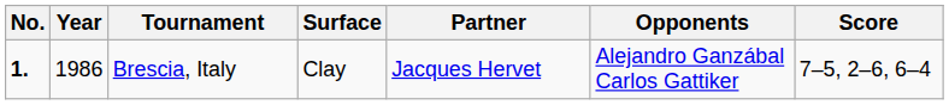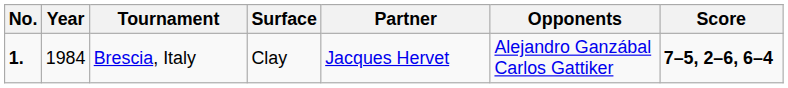 <table class="sortable wikitable" style=font-size:97%>
 <tr>
 <th style="width:20px">No.</th>
 <th style="width:30px">Year</th>
 <th style="width:130px">Tournament</th>
 <th style="width:50px">Surface</th>
 <th style="width:140px">Partner</th>
 <th style="width:140px">Opponents</th>
 <th style="width:100px" class="unsortable">Score</th>
 </tr>
 <tr>
 <td><strong>1.</strong></td>
-<td>1986</td>
+<td>1984</td>
 <td><a href='#'>Brescia</a>, Italy</td>
 <td>Clay</td>
 <td> <a href='#'>Jacques Hervet</a></td>
 <td> <a href='#'>Alejandro Ganzábal</a><br> <a href='#'>Carlos Gattiker</a></td>
-<td>7–5, 2–6, 6–4</td>
+<td><strong>7–5, 2–6, 6–4</strong></td>
 </tr>
 </table>
